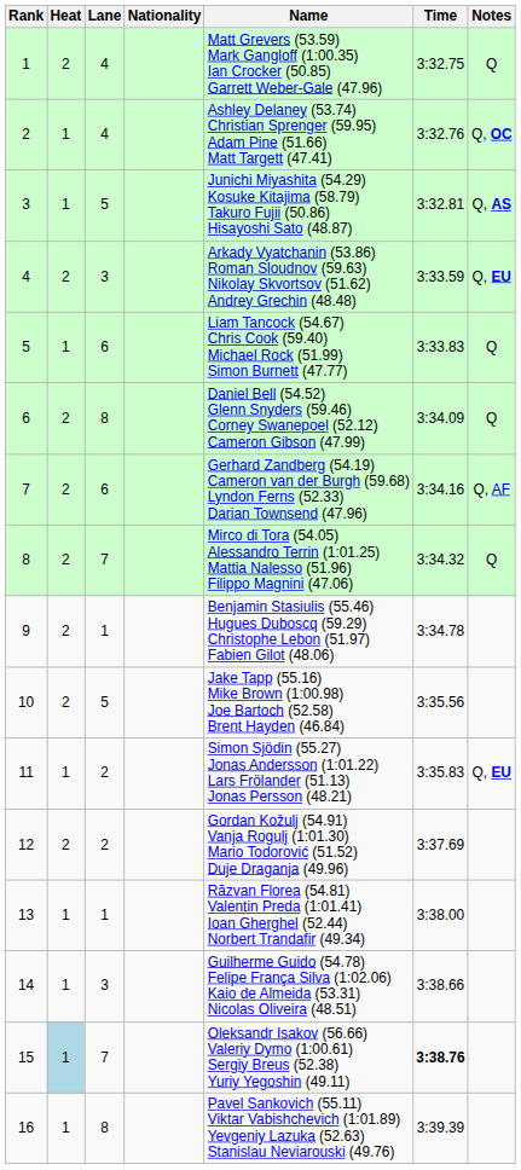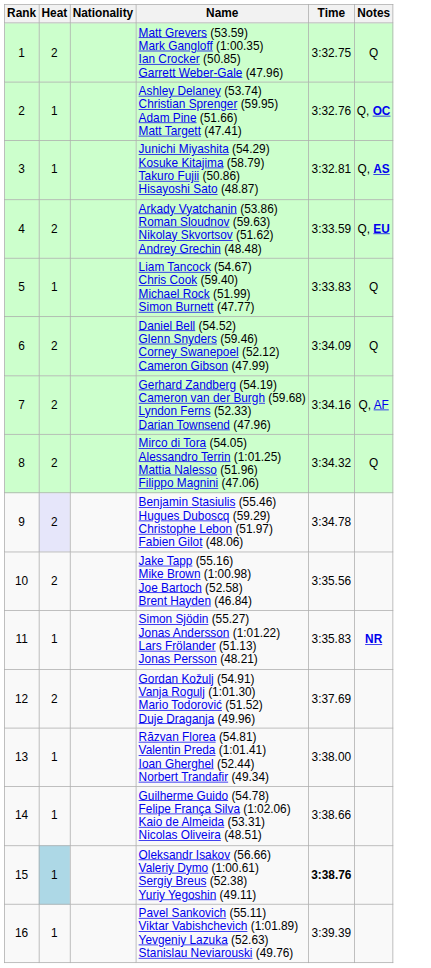 <table class="wikitable sortable" style="text-align:center">
 <tr>
 <th>Rank</th>
 <th>Heat</th>
-<th>Lane</th>
 <th>Nationality</th>
 <th>Name</th>
 <th>Time</th>
 <th>Notes</th>
 </tr>
 <tr bgcolor=ccffcc>
 <td>1</td>
 <td>2</td>
-<td>4</td>
 <td align=left></td>
 <td align=left><a href='#'>Matt Grevers</a> (53.59) <br> <a href='#'>Mark Gangloff</a> (1:00.35) <br> <a href='#'>Ian Crocker</a> (50.85)<br> <a href='#'>Garrett Weber-Gale</a> (47.96)</td>
 <td>3:32.75</td>
 <td>Q</td>
 </tr>
 <tr bgcolor=ccffcc>
 <td>2</td>
 <td>1</td>
-<td>4</td>
 <td align=left></td>
 <td align=left><a href='#'>Ashley Delaney</a> (53.74) <br> <a href='#'>Christian Sprenger</a> (59.95) <br> <a href='#'>Adam Pine</a> (51.66)<br> <a href='#'>Matt Targett</a> (47.41)</td>
 <td>3:32.76</td>
 <td>Q, <strong><a href='#'>OC</a></strong></td>
 </tr>
 <tr bgcolor=ccffcc>
 <td>3</td>
 <td>1</td>
-<td>5</td>
 <td align=left></td>
 <td align=left><a href='#'>Junichi Miyashita</a> (54.29) <br> <a href='#'>Kosuke Kitajima</a> (58.79) <br> <a href='#'>Takuro Fujii</a> (50.86)<br> <a href='#'>Hisayoshi Sato</a> (48.87)</td>
 <td>3:32.81</td>
 <td>Q, <strong><a href='#'>AS</a></strong></td>
 </tr>
 <tr bgcolor=ccffcc>
 <td>4</td>
 <td>2</td>
-<td>3</td>
 <td align=left></td>
 <td align=left><a href='#'>Arkady Vyatchanin</a> (53.86) <br> <a href='#'>Roman Sloudnov</a> (59.63) <br> <a href='#'>Nikolay Skvortsov</a> (51.62)<br> <a href='#'>Andrey Grechin</a> (48.48)</td>
 <td>3:33.59</td>
 <td>Q, <strong><a href='#'>EU</a></strong></td>
 </tr>
 <tr bgcolor=ccffcc>
 <td>5</td>
 <td>1</td>
-<td>6</td>
 <td align=left></td>
 <td align=left><a href='#'>Liam Tancock</a> (54.67) <br> <a href='#'>Chris Cook</a> (59.40) <br> <a href='#'>Michael Rock</a> (51.99) <br> <a href='#'>Simon Burnett</a> (47.77)</td>
 <td>3:33.83</td>
 <td>Q</td>
 </tr>
 <tr bgcolor=ccffcc>
 <td>6</td>
 <td>2</td>
-<td>8</td>
 <td align=left></td>
 <td align=left><a href='#'>Daniel Bell</a> (54.52) <br> <a href='#'>Glenn Snyders</a> (59.46) <br> <a href='#'>Corney Swanepoel</a> (52.12)<br> <a href='#'>Cameron Gibson</a> (47.99)</td>
 <td>3:34.09</td>
 <td>Q</td>
 </tr>
 <tr bgcolor=ccffcc>
 <td>7</td>
 <td>2</td>
-<td>6</td>
 <td align=left></td>
 <td align=left><a href='#'>Gerhard Zandberg</a> (54.19) <br> <a href='#'>Cameron van der Burgh</a> (59.68)<br> <a href='#'>Lyndon Ferns</a> (52.33) <br> <a href='#'>Darian Townsend</a> (47.96)</td>
 <td>3:34.16</td>
 <td>Q, <a href='#'>AF</a></td>
 </tr>
 <tr bgcolor=ccffcc>
 <td>8</td>
 <td>2</td>
-<td>7</td>
 <td align=left></td>
 <td align=left><a href='#'>Mirco di Tora</a> (54.05) <br> <a href='#'>Alessandro Terrin</a> (1:01.25) <br> <a href='#'>Mattia Nalesso</a> (51.96) <br> <a href='#'>Filippo Magnini</a> (47.06)</td>
 <td>3:34.32</td>
 <td>Q</td>
 </tr>
 <tr>
 <td>9</td>
-<td>2</td>
-<td>1</td>
+<td style="background: lavender;">2</td>
 <td align=left></td>
 <td align=left><a href='#'>Benjamin Stasiulis</a> (55.46) <br> <a href='#'>Hugues Duboscq</a> (59.29)<br> <a href='#'>Christophe Lebon</a> (51.97) <br> <a href='#'>Fabien Gilot</a> (48.06)</td>
 <td>3:34.78</td>
 <td></td>
 </tr>
 <tr>
 <td>10</td>
 <td>2</td>
-<td>5</td>
 <td align=left></td>
 <td align=left><a href='#'>Jake Tapp</a> (55.16)<br> <a href='#'>Mike Brown</a> (1:00.98) <br> <a href='#'>Joe Bartoch</a> (52.58) <br> <a href='#'>Brent Hayden</a> (46.84)</td>
 <td>3:35.56</td>
 <td></td>
 </tr>
 <tr>
 <td>11</td>
 <td>1</td>
-<td>2</td>
 <td align=left></td>
 <td align=left><a href='#'>Simon Sjödin</a> (55.27) <br> <a href='#'>Jonas Andersson</a> (1:01.22)<br> <a href='#'>Lars Frölander</a> (51.13) <br> <a href='#'>Jonas Persson</a> (48.21)</td>
 <td>3:35.83</td>
-<td>Q, <strong><a href='#'>EU</a></strong></td>
+<td><strong><a href='#'>NR</a></strong></td>
 </tr>
 <tr>
 <td>12</td>
-<td>2</td>
 <td>2</td>
 <td align=left></td>
 <td align=left><a href='#'>Gordan Kožulj</a> (54.91) <br> <a href='#'>Vanja Rogulj</a> (1:01.30) <br> <a href='#'>Mario Todorović</a> (51.52) <br> <a href='#'>Duje Draganja</a> (49.96)</td>
 <td>3:37.69</td>
 <td></td>
 </tr>
 <tr>
 <td>13</td>
 <td>1</td>
-<td>1</td>
 <td align=left></td>
 <td align=left><a href='#'>Răzvan Florea</a> (54.81) <br> <a href='#'>Valentin Preda</a> (1:01.41) <br> <a href='#'>Ioan Gherghel</a> (52.44) <br> <a href='#'>Norbert Trandafir</a> (49.34)</td>
 <td>3:38.00</td>
 <td></td>
 </tr>
 <tr>
 <td>14</td>
 <td>1</td>
-<td>3</td>
 <td align=left></td>
 <td align=left><a href='#'>Guilherme Guido</a> (54.78) <br> <a href='#'>Felipe França Silva</a> (1:02.06)<br> <a href='#'>Kaio de Almeida</a> (53.31) <br> <a href='#'>Nicolas Oliveira</a> (48.51)</td>
 <td>3:38.66</td>
 <td></td>
 </tr>
 <tr>
 <td>15</td>
 <td style="background: lightblue;">1</td>
-<td>7</td>
 <td align=left></td>
 <td align=left><a href='#'>Oleksandr Isakov</a> (56.66)<br> <a href='#'>Valeriy Dymo</a> (1:00.61) <br> <a href='#'>Sergiy Breus</a> (52.38) <br> <a href='#'>Yuriy Yegoshin</a> (49.11)</td>
 <td><strong>3:38.76</strong></td>
 <td></td>
 </tr>
 <tr>
 <td>16</td>
 <td>1</td>
-<td>8</td>
 <td align=left></td>
 <td align=left><a href='#'>Pavel Sankovich</a> (55.11) <br> <a href='#'>Viktar Vabishchevich</a> (1:01.89)<br> <a href='#'>Yevgeniy Lazuka</a> (52.63) <br> <a href='#'>Stanislau Neviarouski</a> (49.76)</td>
 <td>3:39.39</td>
 <td></td>
 </tr>
 </table>
